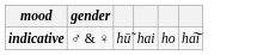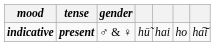 <table class="wikitable">
 <tr>
 <th><em>mood</em></th>
+<th><em>tense</em></th>
 <th><em>gender</em></th>
 <th></th>
 <th></th>
 <th></th>
 <th></th>
 </tr>
 <tr>
 <td><strong><em>indicative</em></strong></td>
+<td><strong><em>present</em></strong></td>
 <td>♂ & ♀</td>
 <td><em>hū̃</em></td>
 <td><em>hai</em></td>
 <td><em>ho</em></td>
 <td><em>ha͠i</em></td>
 </tr>
 </table>
